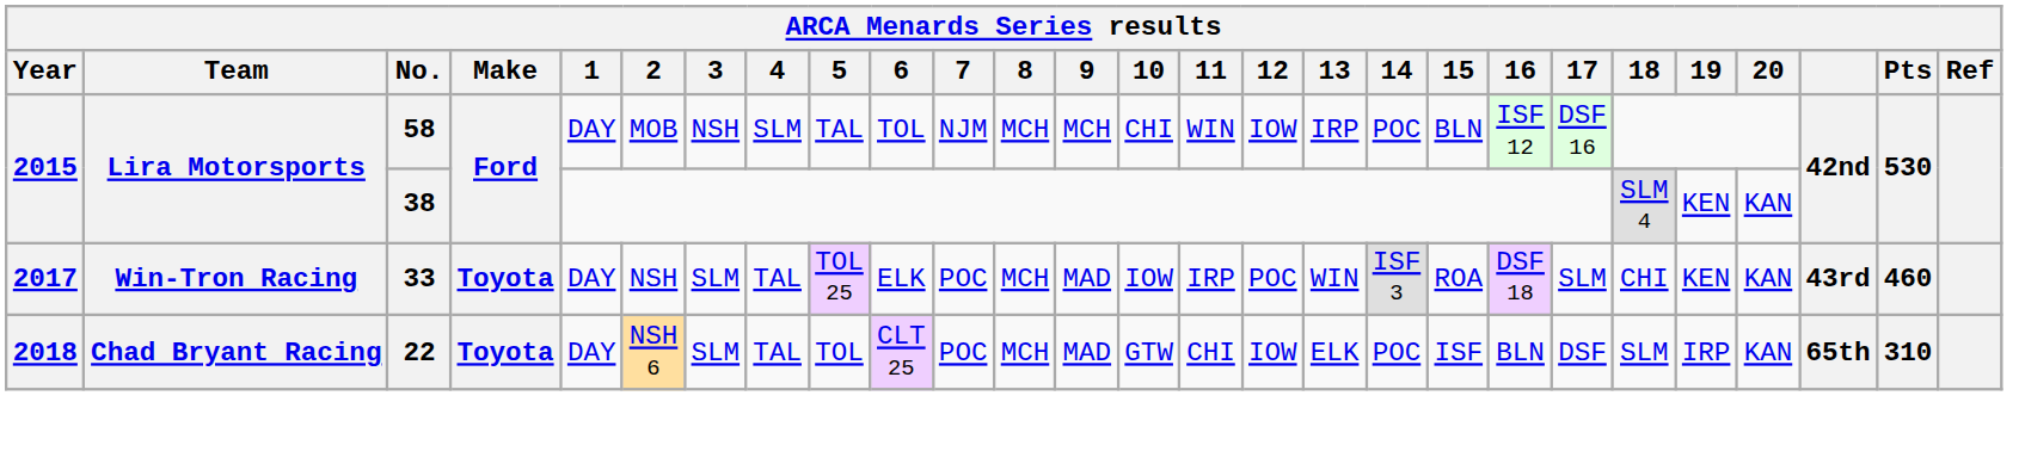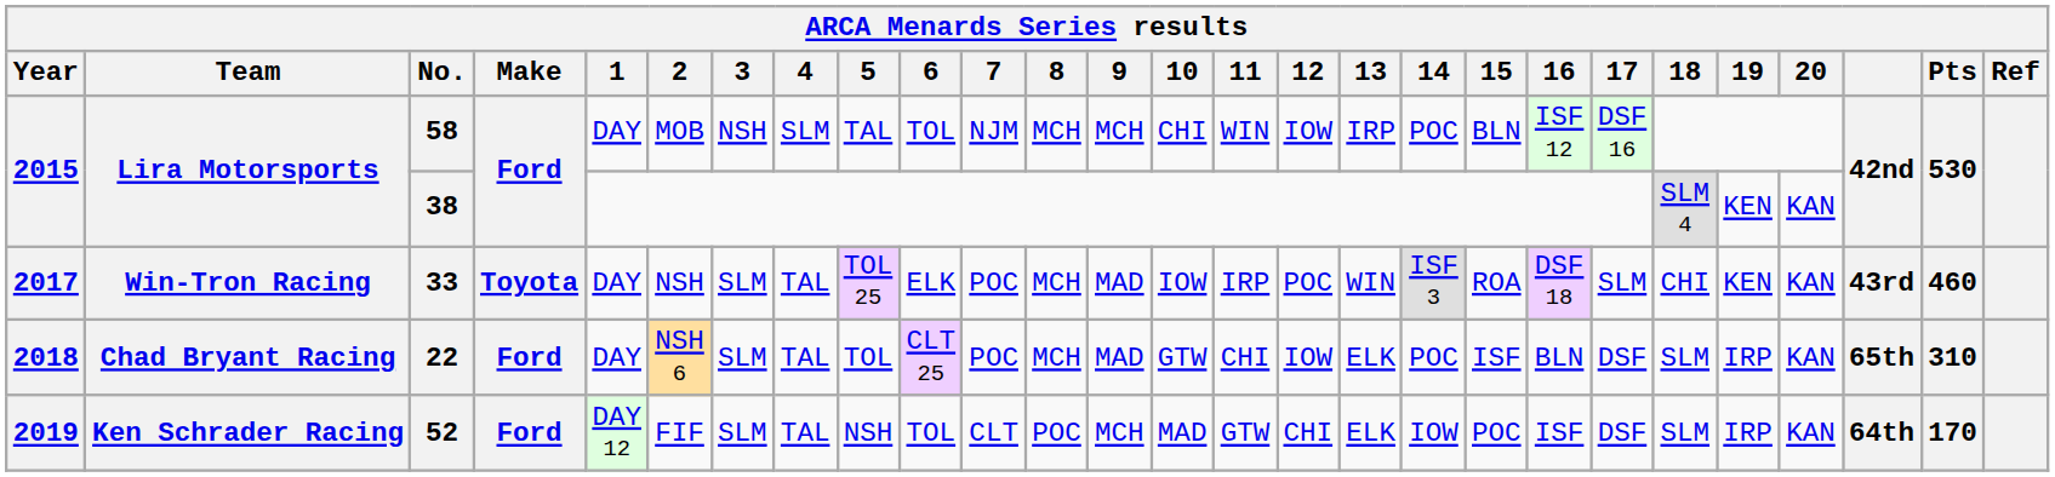 <table class="wikitable" style="text-align:center; font-size:75%">
 <tr>
 <th colspan=27><a href='#'>ARCA Menards Series</a> results</th>
 </tr>
 <tr>
 <th>Year</th>
 <th>Team</th>
 <th>No.</th>
 <th>Make</th>
 <th>1</th>
 <th>2</th>
 <th>3</th>
 <th>4</th>
 <th>5</th>
 <th>6</th>
 <th>7</th>
 <th>8</th>
 <th>9</th>
 <th>10</th>
 <th>11</th>
 <th>12</th>
 <th>13</th>
 <th>14</th>
 <th>15</th>
 <th>16</th>
 <th>17</th>
 <th>18</th>
 <th>19</th>
 <th>20</th>
 <th></th>
 <th>Pts</th>
 <th>Ref</th>
 </tr>
 <tr>
 <th rowspan=2><a href='#'>2015</a></th>
 <th rowspan=2><a href='#'>Lira Motorsports</a></th>
 <th>58</th>
 <th rowspan=2><a href='#'>Ford</a></th>
 <td><a href='#'>DAY</a></td>
 <td><a href='#'>MOB</a></td>
 <td><a href='#'>NSH</a></td>
 <td><a href='#'>SLM</a></td>
 <td><a href='#'>TAL</a></td>
 <td><a href='#'>TOL</a></td>
 <td><a href='#'>NJM</a></td>
 <td><a href='#'>MCH</a></td>
 <td><a href='#'>MCH</a></td>
 <td><a href='#'>CHI</a></td>
 <td><a href='#'>WIN</a></td>
 <td><a href='#'>IOW</a></td>
 <td><a href='#'>IRP</a></td>
 <td><a href='#'>POC</a></td>
 <td><a href='#'>BLN</a></td>
 <td style="background:#DFFFDF;"><a href='#'>ISF</a><br><small>12</small></td>
 <td style="background:#DFFFDF;"><a href='#'>DSF</a><br><small>16</small></td>
 <td colspan=3></td>
 <th rowspan=2>42nd</th>
 <th rowspan=2>530</th>
 <th rowspan=2></th>
 </tr>
 <tr>
 <th>38</th>
 <td colspan=17></td>
 <td style="background:#DFDFDF;"><a href='#'>SLM</a><br><small>4</small></td>
 <td><a href='#'>KEN</a></td>
 <td><a href='#'>KAN</a></td>
 </tr>
 <tr>
 <th><a href='#'>2017</a></th>
 <th><a href='#'>Win-Tron Racing</a></th>
 <th>33</th>
 <th><a href='#'>Toyota</a></th>
 <td><a href='#'>DAY</a></td>
 <td><a href='#'>NSH</a></td>
 <td><a href='#'>SLM</a></td>
 <td><a href='#'>TAL</a></td>
 <td style="background:#EFCFFF;"><a href='#'>TOL</a><br><small>25</small></td>
 <td><a href='#'>ELK</a></td>
 <td><a href='#'>POC</a></td>
 <td><a href='#'>MCH</a></td>
 <td><a href='#'>MAD</a></td>
 <td><a href='#'>IOW</a></td>
 <td><a href='#'>IRP</a></td>
 <td><a href='#'>POC</a></td>
 <td><a href='#'>WIN</a></td>
 <td style="background:#DFDFDF;"><a href='#'>ISF</a><br><small>3</small></td>
 <td><a href='#'>ROA</a></td>
 <td style="background:#EFCFFF;"><a href='#'>DSF</a><br><small>18</small></td>
 <td><a href='#'>SLM</a></td>
 <td><a href='#'>CHI</a></td>
 <td><a href='#'>KEN</a></td>
 <td><a href='#'>KAN</a></td>
 <th>43rd</th>
 <th>460</th>
 <th></th>
 </tr>
 <tr>
 <th><a href='#'>2018</a></th>
 <th><a href='#'>Chad Bryant Racing</a></th>
 <th>22</th>
-<th><a href='#'>Toyota</a></th>
+<th><a href='#'>Ford</a></th>
 <td><a href='#'>DAY</a></td>
 <td style="background:#FFDF9F;"><a href='#'>NSH</a><br><small>6</small></td>
 <td><a href='#'>SLM</a></td>
 <td><a href='#'>TAL</a></td>
 <td><a href='#'>TOL</a></td>
 <td style="background:#EFCFFF;"><a href='#'>CLT</a><br><small>25</small></td>
 <td><a href='#'>POC</a></td>
 <td><a href='#'>MCH</a></td>
 <td><a href='#'>MAD</a></td>
 <td><a href='#'>GTW</a></td>
 <td><a href='#'>CHI</a></td>
 <td><a href='#'>IOW</a></td>
 <td><a href='#'>ELK</a></td>
 <td><a href='#'>POC</a></td>
 <td><a href='#'>ISF</a></td>
 <td><a href='#'>BLN</a></td>
 <td><a href='#'>DSF</a></td>
 <td><a href='#'>SLM</a></td>
 <td><a href='#'>IRP</a></td>
 <td><a href='#'>KAN</a></td>
 <th>65th</th>
 <th>310</th>
 <th></th>
 </tr>
+<tr>
+<th><a href='#'>2019</a></th>
+<th><a href='#'>Ken Schrader Racing</a></th>
+<th>52</th>
+<th><a href='#'>Ford</a></th>
+<td style="background:#DFFFDF;"><a href='#'>DAY</a><br><small>12</small></td>
+<td><a href='#'>FIF</a></td>
+<td><a href='#'>SLM</a></td>
+<td><a href='#'>TAL</a></td>
+<td><a href='#'>NSH</a></td>
+<td><a href='#'>TOL</a></td>
+<td><a href='#'>CLT</a></td>
+<td><a href='#'>POC</a></td>
+<td><a href='#'>MCH</a></td>
+<td><a href='#'>MAD</a></td>
+<td><a href='#'>GTW</a></td>
+<td><a href='#'>CHI</a></td>
+<td><a href='#'>ELK</a></td>
+<td><a href='#'>IOW</a></td>
+<td><a href='#'>POC</a></td>
+<td><a href='#'>ISF</a></td>
+<td><a href='#'>DSF</a></td>
+<td><a href='#'>SLM</a></td>
+<td><a href='#'>IRP</a></td>
+<td><a href='#'>KAN</a></td>
+<th>64th</th>
+<th>170</th>
+<th></th>
+</tr>
 </table>
